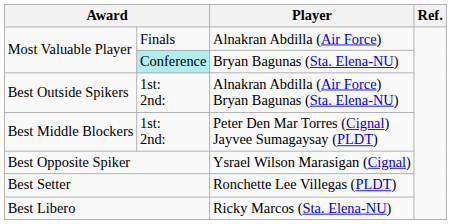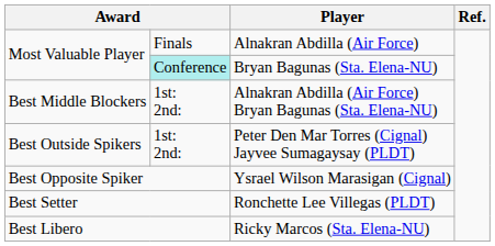 <table class="wikitable">
 <tr>
 <th colspan="2">Award</th>
 <th>Player</th>
 <th>Ref.</th>
 </tr>
 <tr>
 <td rowspan=2>Most Valuable Player</td>
 <td>Finals</td>
 <td>Alnakran Abdilla (<a href='#'>Air Force</a>)</td>
 <td rowspan=7 align="center"></td>
 </tr>
 <tr>
 <td style="background: paleturquoise;">Conference</td>
 <td>Bryan Bagunas (<a href='#'>Sta. Elena-NU</a>)</td>
 </tr>
 <tr>
-<td>Best Outside Spikers</td>
+<td>Best Middle Blockers</td>
 <td>1st:<br>2nd:</td>
 <td>Alnakran Abdilla (<a href='#'>Air Force</a>)<br>Bryan Bagunas (<a href='#'>Sta. Elena-NU</a>)</td>
 </tr>
 <tr>
-<td>Best Middle Blockers</td>
+<td>Best Outside Spikers</td>
 <td>1st:<br>2nd:</td>
 <td>Peter Den Mar Torres (<a href='#'>Cignal</a>)<br>Jayvee Sumagaysay (<a href='#'>PLDT</a>)</td>
 </tr>
 <tr>
 <td colspan="2">Best Opposite Spiker</td>
 <td>Ysrael Wilson Marasigan (<a href='#'>Cignal</a>)</td>
 </tr>
 <tr>
 <td colspan="2">Best Setter</td>
 <td>Ronchette Lee Villegas (<a href='#'>PLDT</a>)</td>
 </tr>
 <tr>
 <td colspan="2">Best Libero</td>
 <td>Ricky Marcos (<a href='#'>Sta. Elena-NU</a>)</td>
 </tr>
 </table>
